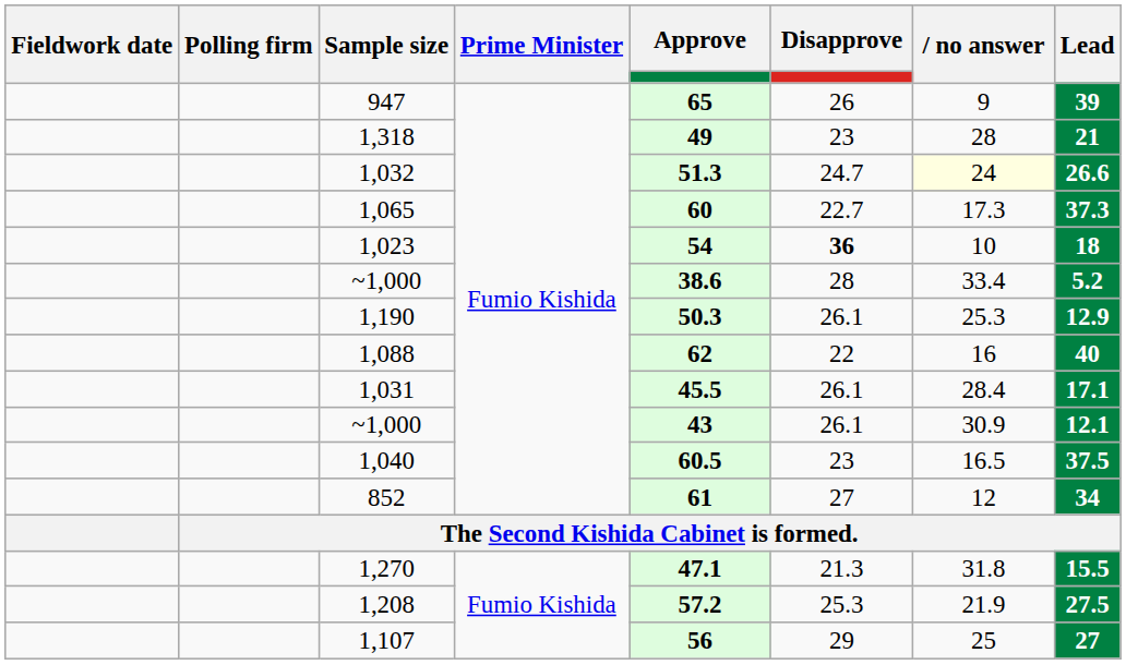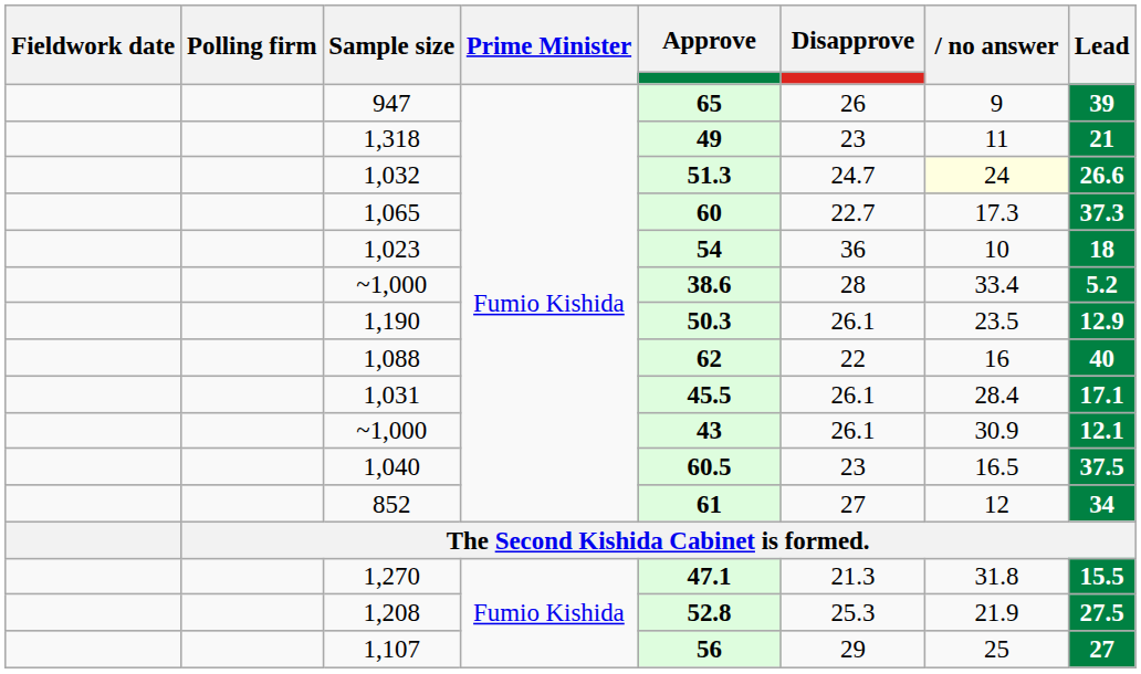 <table class="wikitable mw-datatable sortable mw-collapsible mw-collapsed" style="text-align:center;font-size:90%;line-height:14px;">
 <tr style="height:38px;">
 <th class="unsortable" rowspan="2">Fieldwork date</th>
 <th rowspan="2" class="unsortable">Polling firm</th>
 <th rowspan="2" class="unsortable">Sample size</th>
 <th class="unsortable" rowspan="2"><a href='#'>Prime Minister</a></th>
 <th style="width:75px;">Approve</th>
 <th style="width:75px;">Disapprove</th>
 <th rowspan="2" style="width:75px;"> / no answer</th>
 <th class="unsortable" rowspan="2">Lead</th>
 </tr>
 <tr>
 <th style="background:#008142"></th>
 <th style="background:#DC241F"></th>
 </tr>
 <tr>
 <td></td>
 <td></td>
 <td>947</td>
 <td rowspan="12"><a href='#'>Fumio Kishida</a></td>
 <td style="background:#DEFDDE"><strong>65</strong></td>
 <td>26</td>
 <td>9</td>
 <td style="background:#008142; color:white"><strong>39</strong></td>
 </tr>
 <tr>
 <td></td>
 <td></td>
 <td>1,318</td>
 <td style="background:#DEFDDE"><strong>49</strong></td>
 <td>23</td>
-<td>28</td>
+<td>11</td>
 <td style="background:#008142; color:white"><strong>21</strong></td>
 </tr>
 <tr>
 <td></td>
 <td></td>
 <td>1,032</td>
 <td style="background:#DEFDDE"><strong>51.3</strong></td>
 <td>24.7</td>
 <td style="background: lightyellow;">24</td>
 <td style="background:#008142; color:white"><strong>26.6</strong></td>
 </tr>
 <tr>
 <td></td>
 <td></td>
 <td>1,065</td>
 <td style="background:#DEFDDE"><strong>60</strong></td>
 <td>22.7</td>
 <td>17.3</td>
 <td style="background:#008142; color:white"><strong>37.3</strong></td>
 </tr>
 <tr>
 <td></td>
 <td></td>
 <td>1,023</td>
 <td style="background:#DEFDDE"><strong>54</strong></td>
-<td><strong>36</strong></td>
+<td>36</td>
 <td>10</td>
 <td style="background:#008142; color:white"><strong>18</strong></td>
 </tr>
 <tr>
 <td></td>
 <td></td>
 <td>~1,000</td>
 <td style="background:#DEFDDE"><strong>38.6</strong></td>
 <td>28</td>
 <td>33.4</td>
 <td style="background:#008142; color:white"><strong>5.2</strong></td>
 </tr>
 <tr>
 <td></td>
 <td></td>
 <td>1,190</td>
 <td style="background:#DEFDDE"><strong>50.3</strong></td>
 <td>26.1</td>
-<td>25.3</td>
+<td>23.5</td>
 <td style="background:#008142; color:white"><strong>12.9</strong></td>
 </tr>
 <tr>
 <td></td>
 <td></td>
 <td>1,088</td>
 <td style="background:#DEFDDE"><strong>62</strong></td>
 <td>22</td>
 <td>16</td>
 <td style="background:#008142; color:white"><strong>40</strong></td>
 </tr>
 <tr>
 <td></td>
 <td></td>
 <td>1,031</td>
 <td style="background:#DEFDDE"><strong>45.5</strong></td>
 <td>26.1</td>
 <td>28.4</td>
 <td style="background:#008142; color:white"><strong>17.1</strong></td>
 </tr>
 <tr>
 <td></td>
 <td></td>
 <td>~1,000</td>
 <td style="background:#DEFDDE"><strong>43</strong></td>
 <td>26.1</td>
 <td>30.9</td>
 <td style="background:#008142; color:white"><strong>12.1</strong></td>
 </tr>
 <tr>
 <td></td>
 <td></td>
 <td>1,040</td>
 <td style="background:#DEFDDE"><strong>60.5</strong></td>
 <td>23</td>
 <td>16.5</td>
 <td style="background:#008142; color:white"><strong>37.5</strong></td>
 </tr>
 <tr>
 <td></td>
 <td></td>
 <td>852</td>
 <td style="background:#DEFDDE"><strong>61</strong></td>
 <td>27</td>
 <td>12</td>
 <td style="background:#008142; color:white"><strong>34</strong></td>
 </tr>
 <tr>
 <th></th>
 <th colspan="7">The <a href='#'>Second Kishida Cabinet</a> is formed.</th>
 </tr>
 <tr>
 <td></td>
 <td></td>
 <td>1,270</td>
 <td rowspan="13"><a href='#'>Fumio Kishida</a></td>
 <td style="background:#DEFDDE"><strong>47.1</strong></td>
 <td>21.3</td>
 <td>31.8</td>
 <td style="background:#008142; color:white"><strong>15.5</strong></td>
 </tr>
 <tr>
 <td></td>
 <td></td>
 <td>1,208</td>
-<td style="background:#DEFDDE"><strong>57.2</strong></td>
+<td style="background:#DEFDDE"><strong>52.8</strong></td>
 <td>25.3</td>
 <td>21.9</td>
 <td style="background:#008142; color:white"><strong>27.5</strong></td>
 </tr>
 <tr>
 <td></td>
 <td></td>
 <td>1,107</td>
 <td style="background:#DEFDDE"><strong>56</strong></td>
 <td>29</td>
 <td>25</td>
 <td style="background:#008142; color:white"><strong>27</strong></td>
 </tr>
 </table>
